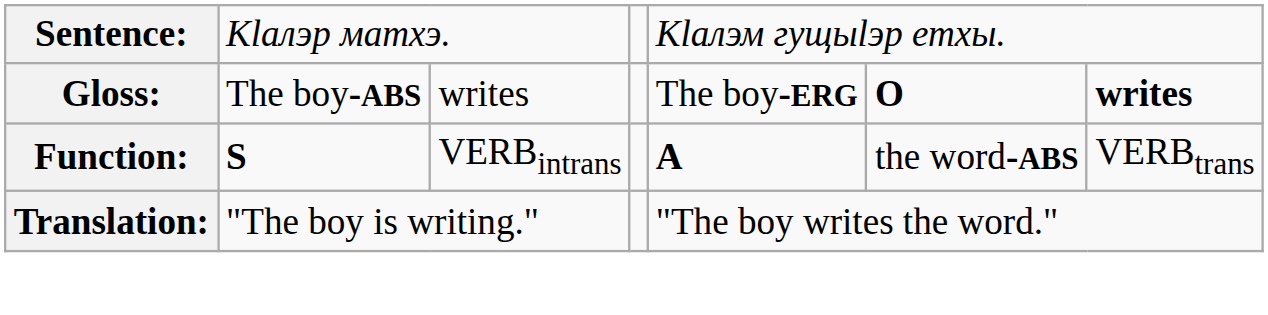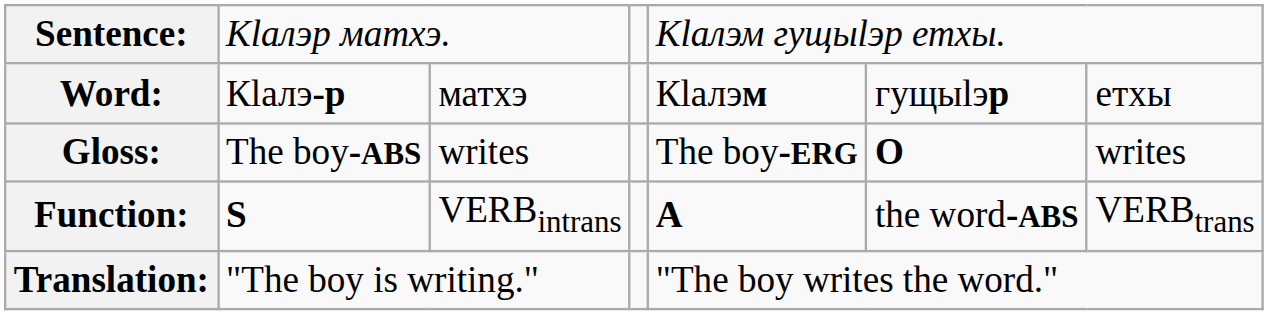 <table class="wikitable">
 <tr>
 <th>Sentence:</th>
 <td colspan="2"><em>Кӏалэр матхэ.</em></td>
 <td></td>
 <td colspan="3"><em>Кӏалэм гущыӏэр етхы.</em></td>
 </tr>
 <tr>
+<th>Word:</th>
+<td>Кӏалэ<span><strong>-р</strong></span></td>
+<td>матхэ</td>
+<td></td>
+<td>Кӏалэ<span><strong>м</strong></span></td>
+<td>гущыӏэ<span><strong>р</strong></span></td>
+<td>етхы</td>
+</tr>
+<tr>
 <th>Gloss:</th>
 <td>The boy<span><strong>-<small>ABS</small></strong></span></td>
 <td>writes</td>
 <td></td>
 <td>The boy<span><strong>-<small>ERG</small></strong></span></td>
 <td><span><strong>O</strong></span></td>
-<td><strong>writes</strong></td>
+<td>writes</td>
 </tr>
 <tr>
 <th>Function:</th>
 <td><span><strong>S</strong></span></td>
 <td>VERB<sub>intrans</sub></td>
 <td></td>
 <td><span><strong>A</strong></span></td>
 <td>the word<span><strong>-<small>ABS</small></strong></span></td>
 <td>VERB<sub>trans</sub></td>
 </tr>
 <tr>
 <th>Translation:</th>
 <td colspan="2">"The boy is writing."</td>
 <td></td>
 <td colspan="3">"The boy writes the word."</td>
 </tr>
 </table>
